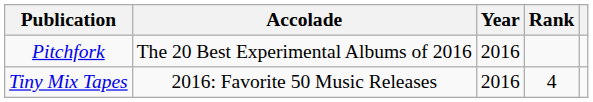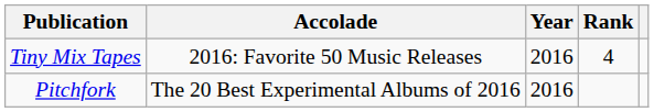 <table class="sortable wikitable" style="text-align:center">
 <tr>
 <th>Publication</th>
 <th>Accolade</th>
 <th>Year</th>
 <th>Rank</th>
 <th class="unsortable"></th>
 </tr>
 <tr>
+<td><em><a href='#'>Tiny Mix Tapes</a></em></td>
+<td>2016: Favorite 50 Music Releases</td>
+<td>2016</td>
+<td>4</td>
+<td></td>
+</tr>
+<tr>
 <td><em><a href='#'>Pitchfork</a></em></td>
 <td>The 20 Best Experimental Albums of 2016</td>
 <td>2016</td>
 <td></td>
 <td></td>
 </tr>
-<tr>
-<td><em><a href='#'>Tiny Mix Tapes</a></em></td>
-<td>2016: Favorite 50 Music Releases</td>
-<td>2016</td>
-<td>4</td>
-<td></td>
-</tr>
 </table>
